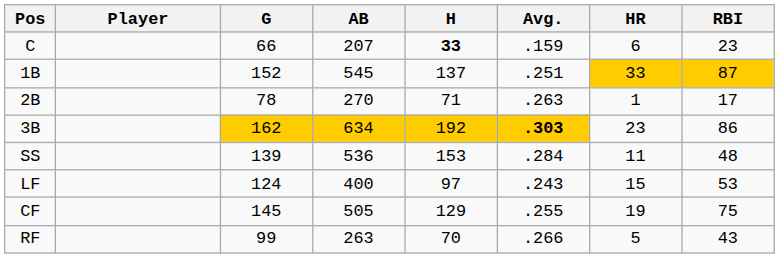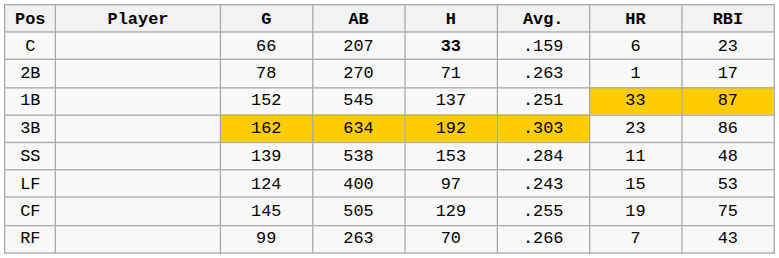 <table class="wikitable sortable">
 <tr>
 <th bgcolor="#DDDDFF" width="5%">Pos</th>
 <th bgcolor="#DDDDFF" width="16%">Player</th>
 <th bgcolor="#DDDDFF" width="9%">G</th>
 <th bgcolor="#DDDDFF" width="9%">AB</th>
 <th bgcolor="#DDDDFF" width="9%">H</th>
 <th bgcolor="#DDDDFF" width="9%">Avg.</th>
 <th bgcolor="#DDDDFF" width="9%">HR</th>
 <th bgcolor="#DDDDFF" width="9%">RBI</th>
 </tr>
 <tr align="center">
 <td>C</td>
 <td></td>
 <td>66</td>
 <td>207</td>
 <td><strong>33</strong></td>
 <td>.159</td>
 <td>6</td>
 <td>23</td>
 </tr>
 <tr align="center">
+<td>2B</td>
+<td></td>
+<td>78</td>
+<td>270</td>
+<td>71</td>
+<td>.263</td>
+<td>1</td>
+<td>17</td>
+</tr>
+<tr align="center">
 <td>1B</td>
 <td></td>
 <td>152</td>
 <td>545</td>
 <td>137</td>
 <td>.251</td>
 <td bgcolor="FFCC00">33</td>
 <td bgcolor="FFCC00">87</td>
 </tr>
 <tr align="center">
-<td>2B</td>
-<td></td>
-<td>78</td>
-<td>270</td>
-<td>71</td>
-<td>.263</td>
-<td>1</td>
-<td>17</td>
-</tr>
-<tr align="center">
 <td>3B</td>
 <td></td>
 <td bgcolor="FFCC00">162</td>
 <td bgcolor="FFCC00">634</td>
 <td bgcolor="FFCC00">192</td>
-<td bgcolor="FFCC00"><strong>.303</strong></td>
+<td bgcolor="FFCC00">.303</td>
 <td>23</td>
 <td>86</td>
 </tr>
 <tr align="center">
 <td>SS</td>
 <td></td>
 <td>139</td>
-<td>536</td>
+<td>538</td>
 <td>153</td>
 <td>.284</td>
 <td>11</td>
 <td>48</td>
 </tr>
 <tr align="center">
 <td>LF</td>
 <td></td>
 <td>124</td>
 <td>400</td>
 <td>97</td>
 <td>.243</td>
 <td>15</td>
 <td>53</td>
 </tr>
 <tr align="center">
 <td>CF</td>
 <td></td>
 <td>145</td>
 <td>505</td>
 <td>129</td>
 <td>.255</td>
 <td>19</td>
 <td>75</td>
 </tr>
 <tr align="center">
 <td>RF</td>
 <td></td>
 <td>99</td>
 <td>263</td>
 <td>70</td>
 <td>.266</td>
-<td>5</td>
+<td>7</td>
 <td>43</td>
 </tr>
 </table>
